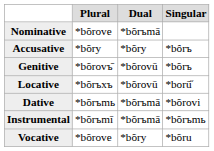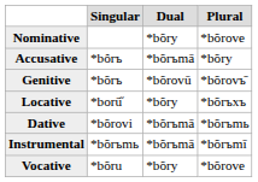 <table class="wikitable">
 <tr>
 <th style="background-color: #ffffff;"></th>
+<th style="background-color: #DDDDDD;">Singular</th>
+<th style="background-color: #DDDDDD;">Dual</th>
 <th style="background-color: #DDDDDD;">Plural</th>
-<th style="background-color: #DDDDDD;">Dual</th>
-<th style="background-color: #DDDDDD;">Singular</th>
 </tr>
 <tr>
 <th style="background-color: #EEEEEE;">Nominative</th>
+<td style="background-color: #ffffff;"></td>
+<td style="background-color: #ffffff;">*bõry</td>
 <td style="background-color: #ffffff;">*bõrove</td>
-<td style="background-color: #ffffff;">*bõrъmā</td>
-<td style="background-color: #ffffff;"></td>
 </tr>
 <tr>
 <th style="background-color: #EEEEEE;">Accusative</th>
+<td style="background-color: #ffffff;">*bȏrъ</td>
+<td style="background-color: #ffffff;">*bõrъmā</td>
 <td style="background-color: #ffffff;">*bõry</td>
-<td style="background-color: #ffffff;">*bõry</td>
-<td style="background-color: #ffffff;">*bȏrъ</td>
 </tr>
 <tr>
 <th style="background-color: #EEEEEE;">Genitive</th>
+<td style="background-color: #ffffff;">*bõrъ</td>
+<td style="background-color: #ffffff;">*bõrovū</td>
 <td style="background-color: #ffffff;">*bõrovъ̄</td>
-<td style="background-color: #ffffff;">*bõrovū</td>
-<td style="background-color: #ffffff;">*bõrъ</td>
 </tr>
 <tr>
 <th style="background-color: #EEEEEE;">Locative</th>
+<td style="background-color: #ffffff;">*borū̋</td>
+<td style="background-color: #ffffff;">*bõry</td>
 <td style="background-color: #ffffff;">*bõrъxъ</td>
-<td style="background-color: #ffffff;">*bõrovū</td>
-<td style="background-color: #ffffff;">*borū̋</td>
 </tr>
 <tr>
 <th style="background-color: #EEEEEE;">Dative</th>
-<td style="background-color: #ffffff;">*bõrъmь</td>
-<td style="background-color: #ffffff;">*bõrъmā</td>
 <td style="background-color: #ffffff;">*bõrovi</td>
-</tr>
-<tr>
-<th style="background-color: #EEEEEE;">Instrumental</th>
-<td style="background-color: #ffffff;">*bõrъmī</td>
 <td style="background-color: #ffffff;">*bõrъmā</td>
 <td style="background-color: #ffffff;">*bõrъmь</td>
 </tr>
 <tr>
+<th style="background-color: #EEEEEE;">Instrumental</th>
+<td style="background-color: #ffffff;">*bõrъmь</td>
+<td style="background-color: #ffffff;">*bõrъmā</td>
+<td style="background-color: #ffffff;">*bõrъmī</td>
+</tr>
+<tr>
 <th style="background-color: #EEEEEE;">Vocative</th>
+<td style="background-color: #ffffff;">*bõru</td>
+<td style="background-color: #ffffff;">*bõry</td>
 <td style="background-color: #ffffff;">*bõrove</td>
-<td style="background-color: #ffffff;">*bõry</td>
-<td style="background-color: #ffffff;">*bõru</td>
 </tr>
 </table>
